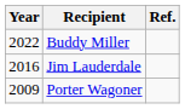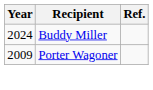 <table class="wikitable">
 <tr>
 <th>Year</th>
 <th>Recipient</th>
 <th>Ref.</th>
 </tr>
 <tr>
-<td>2022</td>
+<td>2024</td>
 <td><a href='#'>Buddy Miller</a></td>
-<td></td>
-</tr>
-<tr>
-<td>2016</td>
-<td><a href='#'>Jim Lauderdale</a></td>
 <td></td>
 </tr>
 <tr>
 <td>2009</td>
 <td><a href='#'>Porter Wagoner</a></td>
 <td></td>
 </tr>
 </table>
